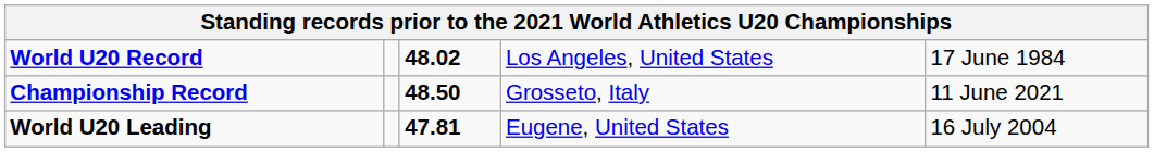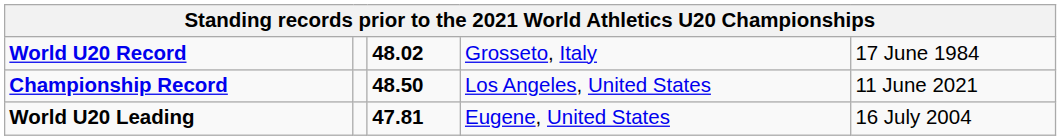 <table class="wikitable" width=65%>
 <tr>
 <th colspan=5>Standing records prior to the 2021 World Athletics U20 Championships</th>
 </tr>
 <tr>
 <td><strong><a href='#'>World U20 Record</a></strong></td>
 <td></td>
 <td><strong>48.02</strong></td>
-<td><a href='#'>Los Angeles</a>, <a href='#'>United States</a></td>
+<td><a href='#'>Grosseto</a>, <a href='#'>Italy</a></td>
 <td>17 June 1984</td>
 </tr>
 <tr>
 <td><strong><a href='#'>Championship Record</a></strong></td>
 <td></td>
 <td><strong>48.50</strong></td>
-<td><a href='#'>Grosseto</a>, <a href='#'>Italy</a></td>
+<td><a href='#'>Los Angeles</a>, <a href='#'>United States</a></td>
 <td>11 June 2021</td>
 </tr>
 <tr>
 <td><strong>World U20 Leading</strong></td>
 <td></td>
 <td><strong>47.81</strong></td>
 <td><a href='#'>Eugene</a>, <a href='#'>United States</a></td>
 <td>16 July 2004</td>
 </tr>
 </table>
